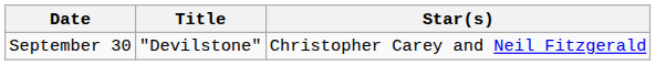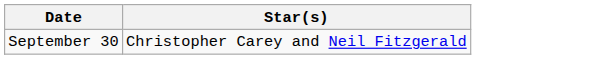 <table class="wikitable">
 <tr>
 <th>Date</th>
-<th>Title</th>
 <th>Star(s)</th>
 </tr>
 <tr>
 <td>September 30</td>
-<td>"Devilstone"</td>
 <td>Christopher Carey and <a href='#'>Neil Fitzgerald</a></td>
 </tr>
 </table>
